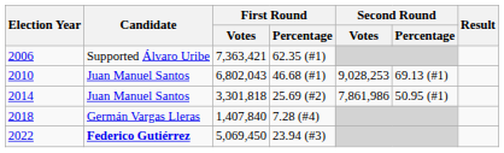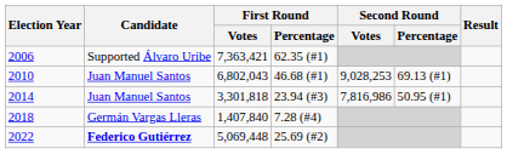 <table class="wikitable">
 <tr>
 <th rowspan="2">Election Year</th>
 <th rowspan="2">Candidate</th>
 <th colspan="2">First Round</th>
 <th colspan="2">Second Round</th>
 <th rowspan="2">Result</th>
 </tr>
 <tr>
 <th>Votes</th>
 <th>Percentage</th>
 <th>Votes</th>
 <th>Percentage</th>
 </tr>
 <tr>
 <td><a href='#'>2006</a></td>
 <td>Supported <a href='#'>Álvaro Uribe</a></td>
 <td>7,363,421</td>
 <td>62.35 (#1)</td>
 <td colspan="2" style="background:lightgrey;"></td>
 <td></td>
 </tr>
 <tr>
 <td><a href='#'>2010</a></td>
 <td><a href='#'>Juan Manuel Santos</a></td>
 <td>6,802,043</td>
 <td>46.68 (#1)</td>
 <td>9,028,253</td>
 <td>69.13 (#1)</td>
 <td></td>
 </tr>
 <tr>
 <td><a href='#'>2014</a></td>
 <td><a href='#'>Juan Manuel Santos</a></td>
 <td>3,301,818</td>
-<td>25.69 (#2)</td>
-<td>7,861,986</td>
+<td>23.94 (#3)</td>
+<td>7,816,986</td>
 <td>50.95 (#1)</td>
 <td></td>
 </tr>
 <tr>
 <td><a href='#'>2018</a></td>
 <td><a href='#'>Germán Vargas Lleras</a></td>
 <td>1,407,840</td>
 <td>7.28 (#4)</td>
 <td colspan="2" style="background:lightgrey;"></td>
 <td></td>
 </tr>
 <tr>
 <td><a href='#'>2022</a></td>
 <td><strong><a href='#'>Federico Gutiérrez</a></strong></td>
-<td>5,069,450</td>
-<td>23.94 (#3)</td>
+<td>5,069,448</td>
+<td>25.69 (#2)</td>
 <td colspan="2" style="background:lightgrey;"></td>
 <td></td>
 </tr>
 </table>
